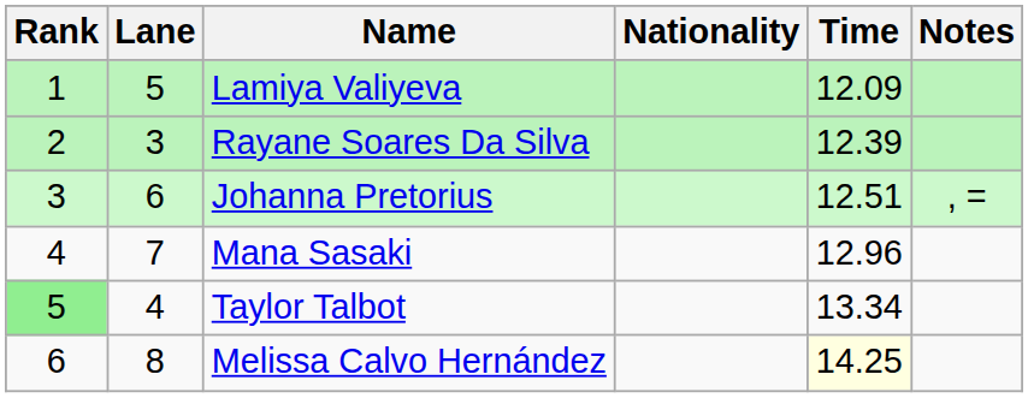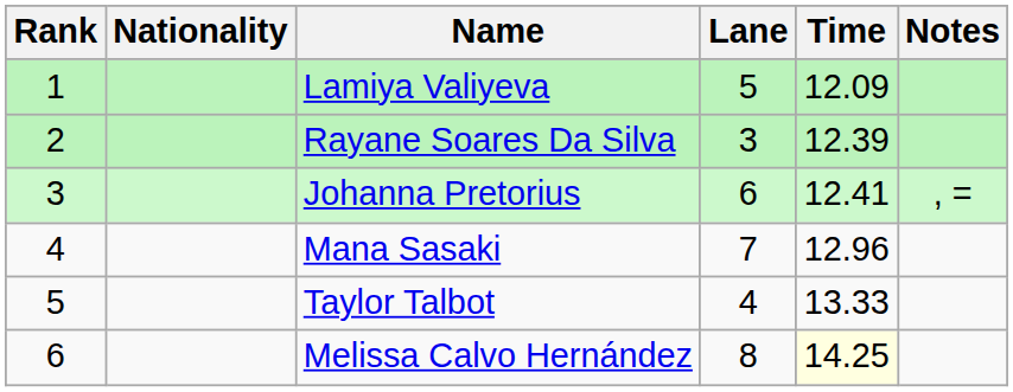 <table class="wikitable sortable" style="text-align:center">
 <tr>
 <th>Rank</th>
+<th>Nationality</th>
+<th>Name</th>
 <th>Lane</th>
-<th>Name</th>
-<th>Nationality</th>
 <th>Time</th>
 <th>Notes</th>
 </tr>
 <tr bgcolor=bbf3bb>
 <td>1</td>
+<td align="left"></td>
+<td align="left"><a href='#'>Lamiya Valiyeva</a></td>
 <td>5</td>
-<td align="left"><a href='#'>Lamiya Valiyeva</a></td>
-<td align="left"></td>
 <td>12.09</td>
 <td></td>
 </tr>
 <tr bgcolor=bbf3bb>
 <td>2</td>
+<td align="left"></td>
+<td align="left"><a href='#'>Rayane Soares Da Silva</a></td>
 <td>3</td>
-<td align="left"><a href='#'>Rayane Soares Da Silva</a></td>
-<td align="left"></td>
 <td>12.39</td>
 <td></td>
 </tr>
 <tr bgcolor=ccf9cc>
 <td>3</td>
+<td align="left"></td>
+<td align="left"><a href='#'>Johanna Pretorius</a></td>
 <td>6</td>
-<td align="left"><a href='#'>Johanna Pretorius</a></td>
-<td align="left"></td>
-<td>12.51</td>
+<td>12.41</td>
 <td>, =</td>
 </tr>
 <tr>
 <td>4</td>
+<td align="left"></td>
+<td align="left"><a href='#'>Mana Sasaki</a></td>
 <td>7</td>
-<td align="left"><a href='#'>Mana Sasaki</a></td>
-<td align="left"></td>
 <td>12.96</td>
 <td></td>
 </tr>
 <tr>
-<td style="background: lightgreen;">5</td>
+<td>5</td>
+<td align="left"></td>
+<td align="left"><a href='#'>Taylor Talbot</a></td>
 <td>4</td>
-<td align="left"><a href='#'>Taylor Talbot</a></td>
-<td align="left"></td>
-<td>13.34</td>
+<td>13.33</td>
 <td></td>
 </tr>
 <tr>
 <td>6</td>
+<td align="left"></td>
+<td align="left"><a href='#'>Melissa Calvo Hernández</a></td>
 <td>8</td>
-<td align="left"><a href='#'>Melissa Calvo Hernández</a></td>
-<td align="left"></td>
 <td style="background: lightyellow;">14.25</td>
 <td></td>
 </tr>
 </table>
